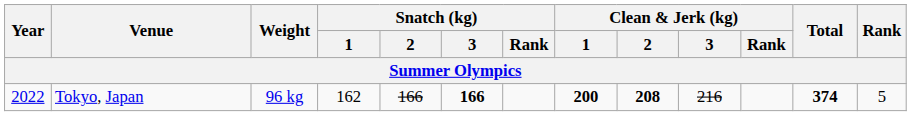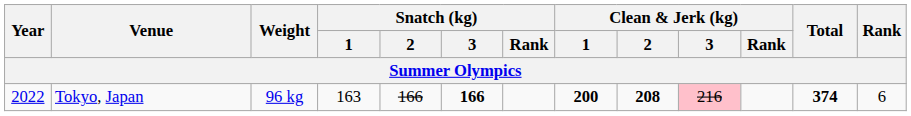 <table class = "wikitable" style="text-align:center;">
 <tr>
 <th rowspan=2 width=40>Year</th>
 <th rowspan=2 width=250>Venue</th>
 <th rowspan=2 width=60>Weight</th>
 <th colspan=4>Snatch (kg)</th>
 <th colspan=4>Clean & Jerk (kg)</th>
 <th rowspan=2 width=65>Total</th>
 <th rowspan=2 width=40>Rank</th>
 </tr>
 <tr>
 <th width=65>1</th>
 <th width=65>2</th>
 <th width=65>3</th>
 <th width=45>Rank</th>
 <th width=65>1</th>
 <th width=65>2</th>
 <th width=65>3</th>
 <th width=45>Rank</th>
 </tr>
 <tr>
 <th colspan=13><a href='#'>Summer Olympics</a></th>
 </tr>
 <tr>
 <td><a href='#'>2022</a></td>
 <td align=left> <a href='#'>Tokyo</a>, <a href='#'>Japan</a></td>
 <td><a href='#'>96 kg</a></td>
-<td>162</td>
+<td>163</td>
 <td><s>166</s></td>
 <td><strong>166</strong></td>
 <td></td>
 <td><strong>200</strong></td>
 <td><strong>208</strong></td>
-<td><s>216</s></td>
+<td style="background: pink;"><s>216</s></td>
 <td></td>
 <td><strong>374</strong></td>
-<td>5</td>
+<td>6</td>
 </tr>
 </table>
